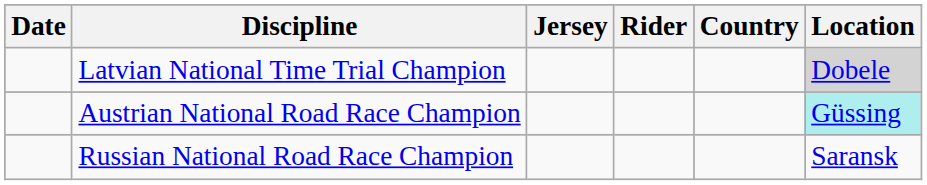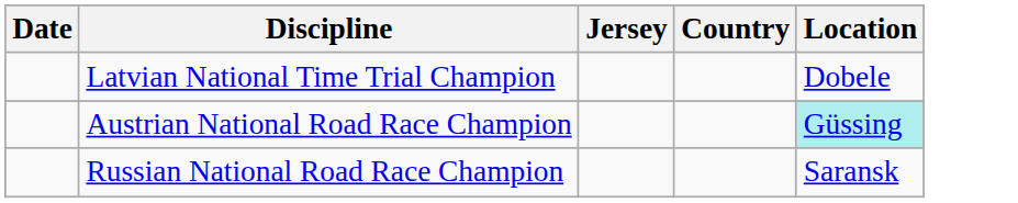 <table class="wikitable">
 <tr>
 <th>Date</th>
 <th>Discipline</th>
 <th>Jersey</th>
-<th>Rider</th>
 <th>Country</th>
 <th>Location</th>
 </tr>
 <tr>
 <td></td>
 <td><a href='#'>Latvian National Time Trial Champion</a></td>
 <td></td>
 <td></td>
-<td></td>
-<td style="background: lightgrey;"><a href='#'>Dobele</a></td>
+<td><a href='#'>Dobele</a></td>
 </tr>
 <tr>
 <td></td>
 <td><a href='#'>Austrian National Road Race Champion</a></td>
-<td></td>
 <td></td>
 <td></td>
 <td style="background: paleturquoise;"><a href='#'>Güssing</a></td>
 </tr>
 <tr>
 <td></td>
 <td><a href='#'>Russian National Road Race Champion</a></td>
 <td></td>
 <td></td>
-<td></td>
 <td><a href='#'>Saransk</a></td>
 </tr>
 </table>
